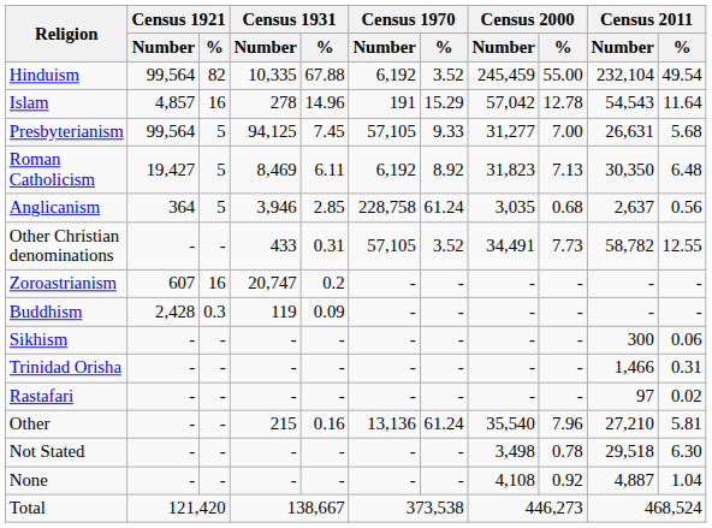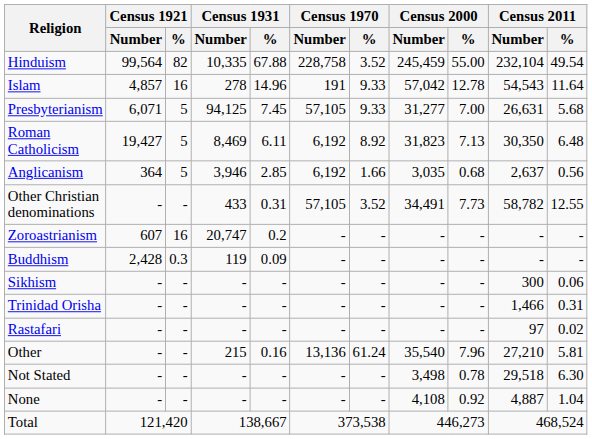 <table class="wikitable" style="text-align: right;">
 <tr bgcolor="#e0e0e0">
 <th width="100pt" rowspan="2">Religion</th>
 <th colspan="2">Census 1921</th>
 <th colspan="2">Census 1931</th>
 <th colspan="2">Census 1970</th>
 <th colspan="2">Census 2000</th>
 <th colspan="2">Census 2011</th>
 </tr>
 <tr bgcolor="#e0e0e0">
 <th>Number</th>
 <th>%</th>
 <th>Number</th>
 <th>%</th>
 <th>Number</th>
 <th>%</th>
 <th>Number</th>
 <th>%</th>
 <th>Number</th>
 <th>%</th>
 </tr>
 <tr>
 <td align=left><a href='#'>Hinduism</a></td>
 <td>99,564</td>
 <td>82</td>
 <td>10,335</td>
 <td>67.88</td>
-<td>6,192</td>
+<td>228,758</td>
 <td>3.52</td>
 <td>245,459</td>
 <td>55.00</td>
 <td>232,104</td>
 <td>49.54</td>
 </tr>
 <tr>
 <td align=left><a href='#'>Islam</a></td>
 <td>4,857</td>
 <td>16</td>
 <td>278</td>
 <td>14.96</td>
 <td>191</td>
-<td>15.29</td>
+<td>9.33</td>
 <td>57,042</td>
 <td>12.78</td>
 <td>54,543</td>
 <td>11.64</td>
 </tr>
 <tr>
 <td align=left><a href='#'>Presbyterianism</a></td>
-<td>99,564</td>
+<td>6,071</td>
 <td>5</td>
 <td>94,125</td>
 <td>7.45</td>
 <td>57,105</td>
 <td>9.33</td>
 <td>31,277</td>
 <td>7.00</td>
 <td>26,631</td>
 <td>5.68</td>
 </tr>
 <tr>
 <td align=left><a href='#'>Roman Catholicism</a></td>
 <td>19,427</td>
 <td>5</td>
 <td>8,469</td>
 <td>6.11</td>
 <td>6,192</td>
 <td>8.92</td>
 <td>31,823</td>
 <td>7.13</td>
 <td>30,350</td>
 <td>6.48</td>
 </tr>
 <tr>
 <td align=left><a href='#'>Anglicanism</a></td>
 <td>364</td>
 <td>5</td>
 <td>3,946</td>
 <td>2.85</td>
-<td>228,758</td>
-<td>61.24</td>
+<td>6,192</td>
+<td>1.66</td>
 <td>3,035</td>
 <td>0.68</td>
 <td>2,637</td>
 <td>0.56</td>
 </tr>
 <tr>
 <td align=left>Other Christian denominations</td>
 <td>-</td>
 <td>-</td>
 <td>433</td>
 <td>0.31</td>
 <td>57,105</td>
 <td>3.52</td>
 <td>34,491</td>
 <td>7.73</td>
 <td>58,782</td>
 <td>12.55</td>
 </tr>
 <tr>
 <td align=left><a href='#'>Zoroastrianism</a></td>
 <td>607</td>
 <td>16</td>
 <td>20,747</td>
 <td>0.2</td>
 <td>-</td>
 <td>-</td>
 <td>-</td>
 <td>-</td>
 <td>-</td>
 <td>-</td>
 </tr>
 <tr>
 <td align=left><a href='#'>Buddhism</a></td>
 <td>2,428</td>
 <td>0.3</td>
 <td>119</td>
 <td>0.09</td>
 <td>-</td>
 <td>-</td>
 <td>-</td>
 <td>-</td>
 <td>-</td>
 <td>-</td>
 </tr>
 <tr>
 <td align=left><a href='#'>Sikhism</a></td>
 <td>-</td>
 <td>-</td>
 <td>-</td>
 <td>-</td>
 <td>-</td>
 <td>-</td>
 <td>-</td>
 <td>-</td>
 <td>300</td>
 <td>0.06</td>
 </tr>
 <tr>
 <td align=left><a href='#'>Trinidad Orisha</a></td>
 <td>-</td>
 <td>-</td>
 <td>-</td>
 <td>-</td>
 <td>-</td>
 <td>-</td>
 <td>-</td>
 <td>-</td>
 <td>1,466</td>
 <td>0.31</td>
 </tr>
 <tr>
 <td align=left><a href='#'>Rastafari</a></td>
 <td>-</td>
 <td>-</td>
 <td>-</td>
 <td>-</td>
 <td>-</td>
 <td>-</td>
 <td>-</td>
 <td>-</td>
 <td>97</td>
 <td>0.02</td>
 </tr>
 <tr>
 <td align=left>Other</td>
 <td>-</td>
 <td>-</td>
 <td>215</td>
 <td>0.16</td>
 <td>13,136</td>
 <td>61.24</td>
 <td>35,540</td>
 <td>7.96</td>
 <td>27,210</td>
 <td>5.81</td>
 </tr>
 <tr>
 <td align=left>Not Stated</td>
 <td>-</td>
 <td>-</td>
 <td>-</td>
 <td>-</td>
 <td>-</td>
 <td>-</td>
 <td>3,498</td>
 <td>0.78</td>
 <td>29,518</td>
 <td>6.30</td>
 </tr>
 <tr>
 <td align=left>None</td>
 <td>-</td>
 <td>-</td>
 <td>-</td>
 <td>-</td>
 <td>-</td>
 <td>-</td>
 <td>4,108</td>
 <td>0.92</td>
 <td>4,887</td>
 <td>1.04</td>
 </tr>
 <tr>
 <td align=left>Total</td>
 <td colspan="2">121,420</td>
 <td colspan="2">138,667</td>
 <td colspan="2">373,538</td>
 <td colspan="2">446,273</td>
 <td colspan="2">468,524</td>
 </tr>
 </table>
